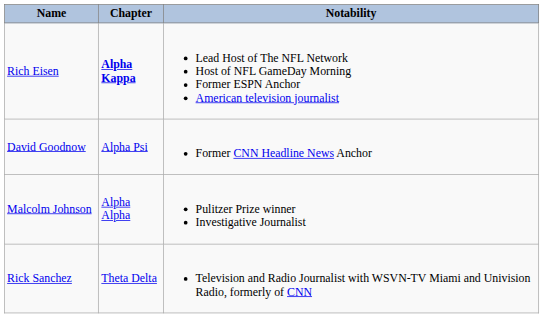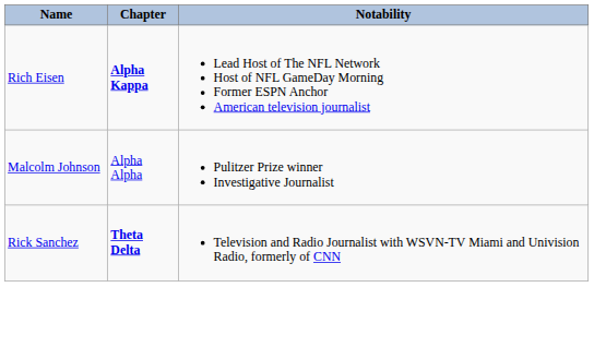 <table class="wikitable">
 <tr>
 <th style="background: #B0C4DE; color:#000000 ;border:solid 1px #808080;" width=120px>Name</th>
 <th style="background: #B0C4DE; color:#000000 ;border:solid 1px #808080;" width=80px>Chapter</th>
 <th style="background: #B0C4DE; color:#000000 ;border:solid 1px #808080;" width=500px>Notability</th>
 </tr>
 <tr>
 <td><a href='#'>Rich Eisen</a></td>
 <td><strong><a href='#'>Alpha Kappa</a></strong></td>
 <td><br><ul><li>Lead Host of The NFL Network</li><li>Host of NFL GameDay Morning</li><li>Former ESPN Anchor</li><li><a href='#'>American television journalist</a></li></ul></td>
 </tr>
 <tr>
-<td><a href='#'>David Goodnow</a></td>
-<td><a href='#'>Alpha Psi</a></td>
-<td><br><ul><li>Former <a href='#'>CNN Headline News</a> Anchor</li></ul></td>
-</tr>
-<tr>
 <td><a href='#'>Malcolm Johnson</a></td>
 <td><a href='#'>Alpha Alpha</a></td>
 <td><br><ul><li>Pulitzer Prize winner</li><li>Investigative Journalist</li></ul></td>
 </tr>
 <tr>
 <td><a href='#'>Rick Sanchez</a></td>
-<td><a href='#'>Theta Delta</a></td>
+<td><strong><a href='#'>Theta Delta</a></strong></td>
 <td><br><ul><li>Television and Radio Journalist with WSVN-TV Miami and Univision Radio, formerly of <a href='#'>CNN</a></li></ul></td>
 </tr>
 </table>
